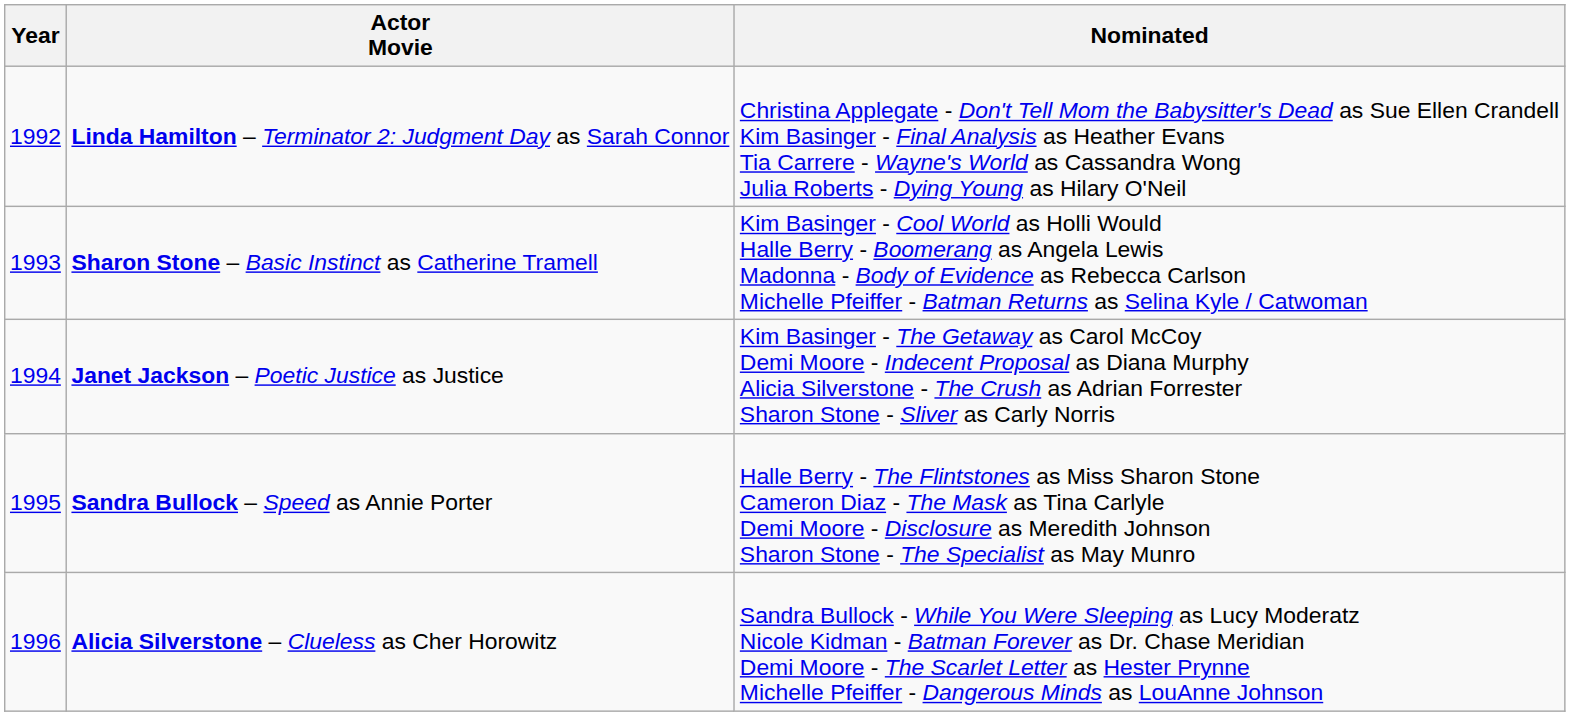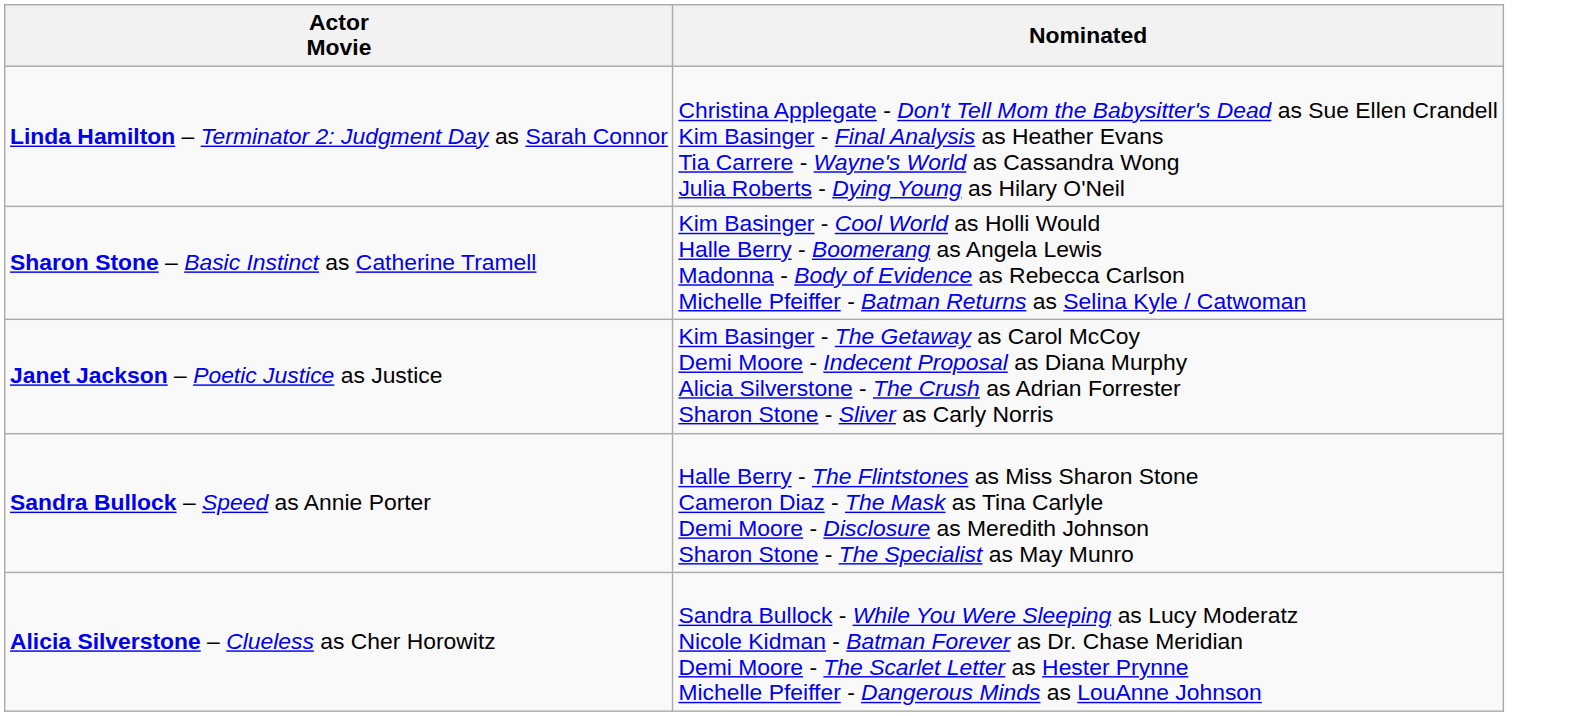 <table class="wikitable">
 <tr>
-<th>Year</th>
 <th>Actor <br> Movie</th>
 <th>Nominated</th>
 </tr>
 <tr>
-<td><a href='#'>1992</a></td>
 <td><strong><a href='#'>Linda Hamilton</a></strong> – <em><a href='#'>Terminator 2: Judgment Day</a></em> as <a href='#'>Sarah Connor</a></td>
 <td><br><a href='#'>Christina Applegate</a> - <em><a href='#'>Don't Tell Mom the Babysitter's Dead</a></em> as Sue Ellen Crandell <br><a href='#'>Kim Basinger</a> - <em><a href='#'>Final Analysis</a></em> as Heather Evans <br><a href='#'>Tia Carrere</a> - <em><a href='#'>Wayne's World</a></em> as Cassandra Wong <br><a href='#'>Julia Roberts</a> - <em><a href='#'>Dying Young</a></em> as Hilary O'Neil</td>
 </tr>
 <tr>
-<td><a href='#'>1993</a></td>
 <td><strong><a href='#'>Sharon Stone</a></strong> – <em><a href='#'>Basic Instinct</a></em> as <a href='#'>Catherine Tramell</a></td>
 <td><a href='#'>Kim Basinger</a> - <em><a href='#'>Cool World</a></em> as Holli Would <br><a href='#'>Halle Berry</a> - <em><a href='#'>Boomerang</a></em> as Angela Lewis <br><a href='#'>Madonna</a> - <em><a href='#'>Body of Evidence</a></em> as Rebecca Carlson <br><a href='#'>Michelle Pfeiffer</a> - <em><a href='#'>Batman Returns</a></em> as <a href='#'>Selina Kyle / Catwoman</a></td>
 </tr>
 <tr>
-<td><a href='#'>1994</a></td>
 <td><strong><a href='#'>Janet Jackson</a></strong> – <em><a href='#'>Poetic Justice</a></em> as Justice</td>
 <td><a href='#'>Kim Basinger</a> - <em><a href='#'>The Getaway</a></em> as Carol McCoy <br><a href='#'>Demi Moore</a> - <em><a href='#'>Indecent Proposal</a></em> as Diana Murphy <br><a href='#'>Alicia Silverstone</a> - <em><a href='#'>The Crush</a></em> as Adrian Forrester <br><a href='#'>Sharon Stone</a> - <em><a href='#'>Sliver</a></em> as Carly Norris</td>
 </tr>
 <tr>
-<td><a href='#'>1995</a></td>
 <td><strong><a href='#'>Sandra Bullock</a></strong> – <em><a href='#'>Speed</a></em> as Annie Porter</td>
 <td><br><a href='#'>Halle Berry</a> - <em><a href='#'>The Flintstones</a></em> as Miss Sharon Stone <br><a href='#'>Cameron Diaz</a> - <em><a href='#'>The Mask</a></em> as Tina Carlyle <br><a href='#'>Demi Moore</a> - <em><a href='#'>Disclosure</a></em> as Meredith Johnson <br><a href='#'>Sharon Stone</a> - <em><a href='#'>The Specialist</a></em> as May Munro</td>
 </tr>
 <tr>
-<td><a href='#'>1996</a></td>
 <td><strong><a href='#'>Alicia Silverstone</a></strong> – <em><a href='#'>Clueless</a></em> as Cher Horowitz</td>
 <td><br><a href='#'>Sandra Bullock</a> - <em><a href='#'>While You Were Sleeping</a></em> as Lucy Moderatz <br><a href='#'>Nicole Kidman</a> - <em><a href='#'>Batman Forever</a></em> as Dr. Chase Meridian <br><a href='#'>Demi Moore</a> - <em><a href='#'>The Scarlet Letter</a></em> as <a href='#'>Hester Prynne</a> <br><a href='#'>Michelle Pfeiffer</a> - <em><a href='#'>Dangerous Minds</a></em> as <a href='#'>LouAnne Johnson</a></td>
 </tr>
 </table>
